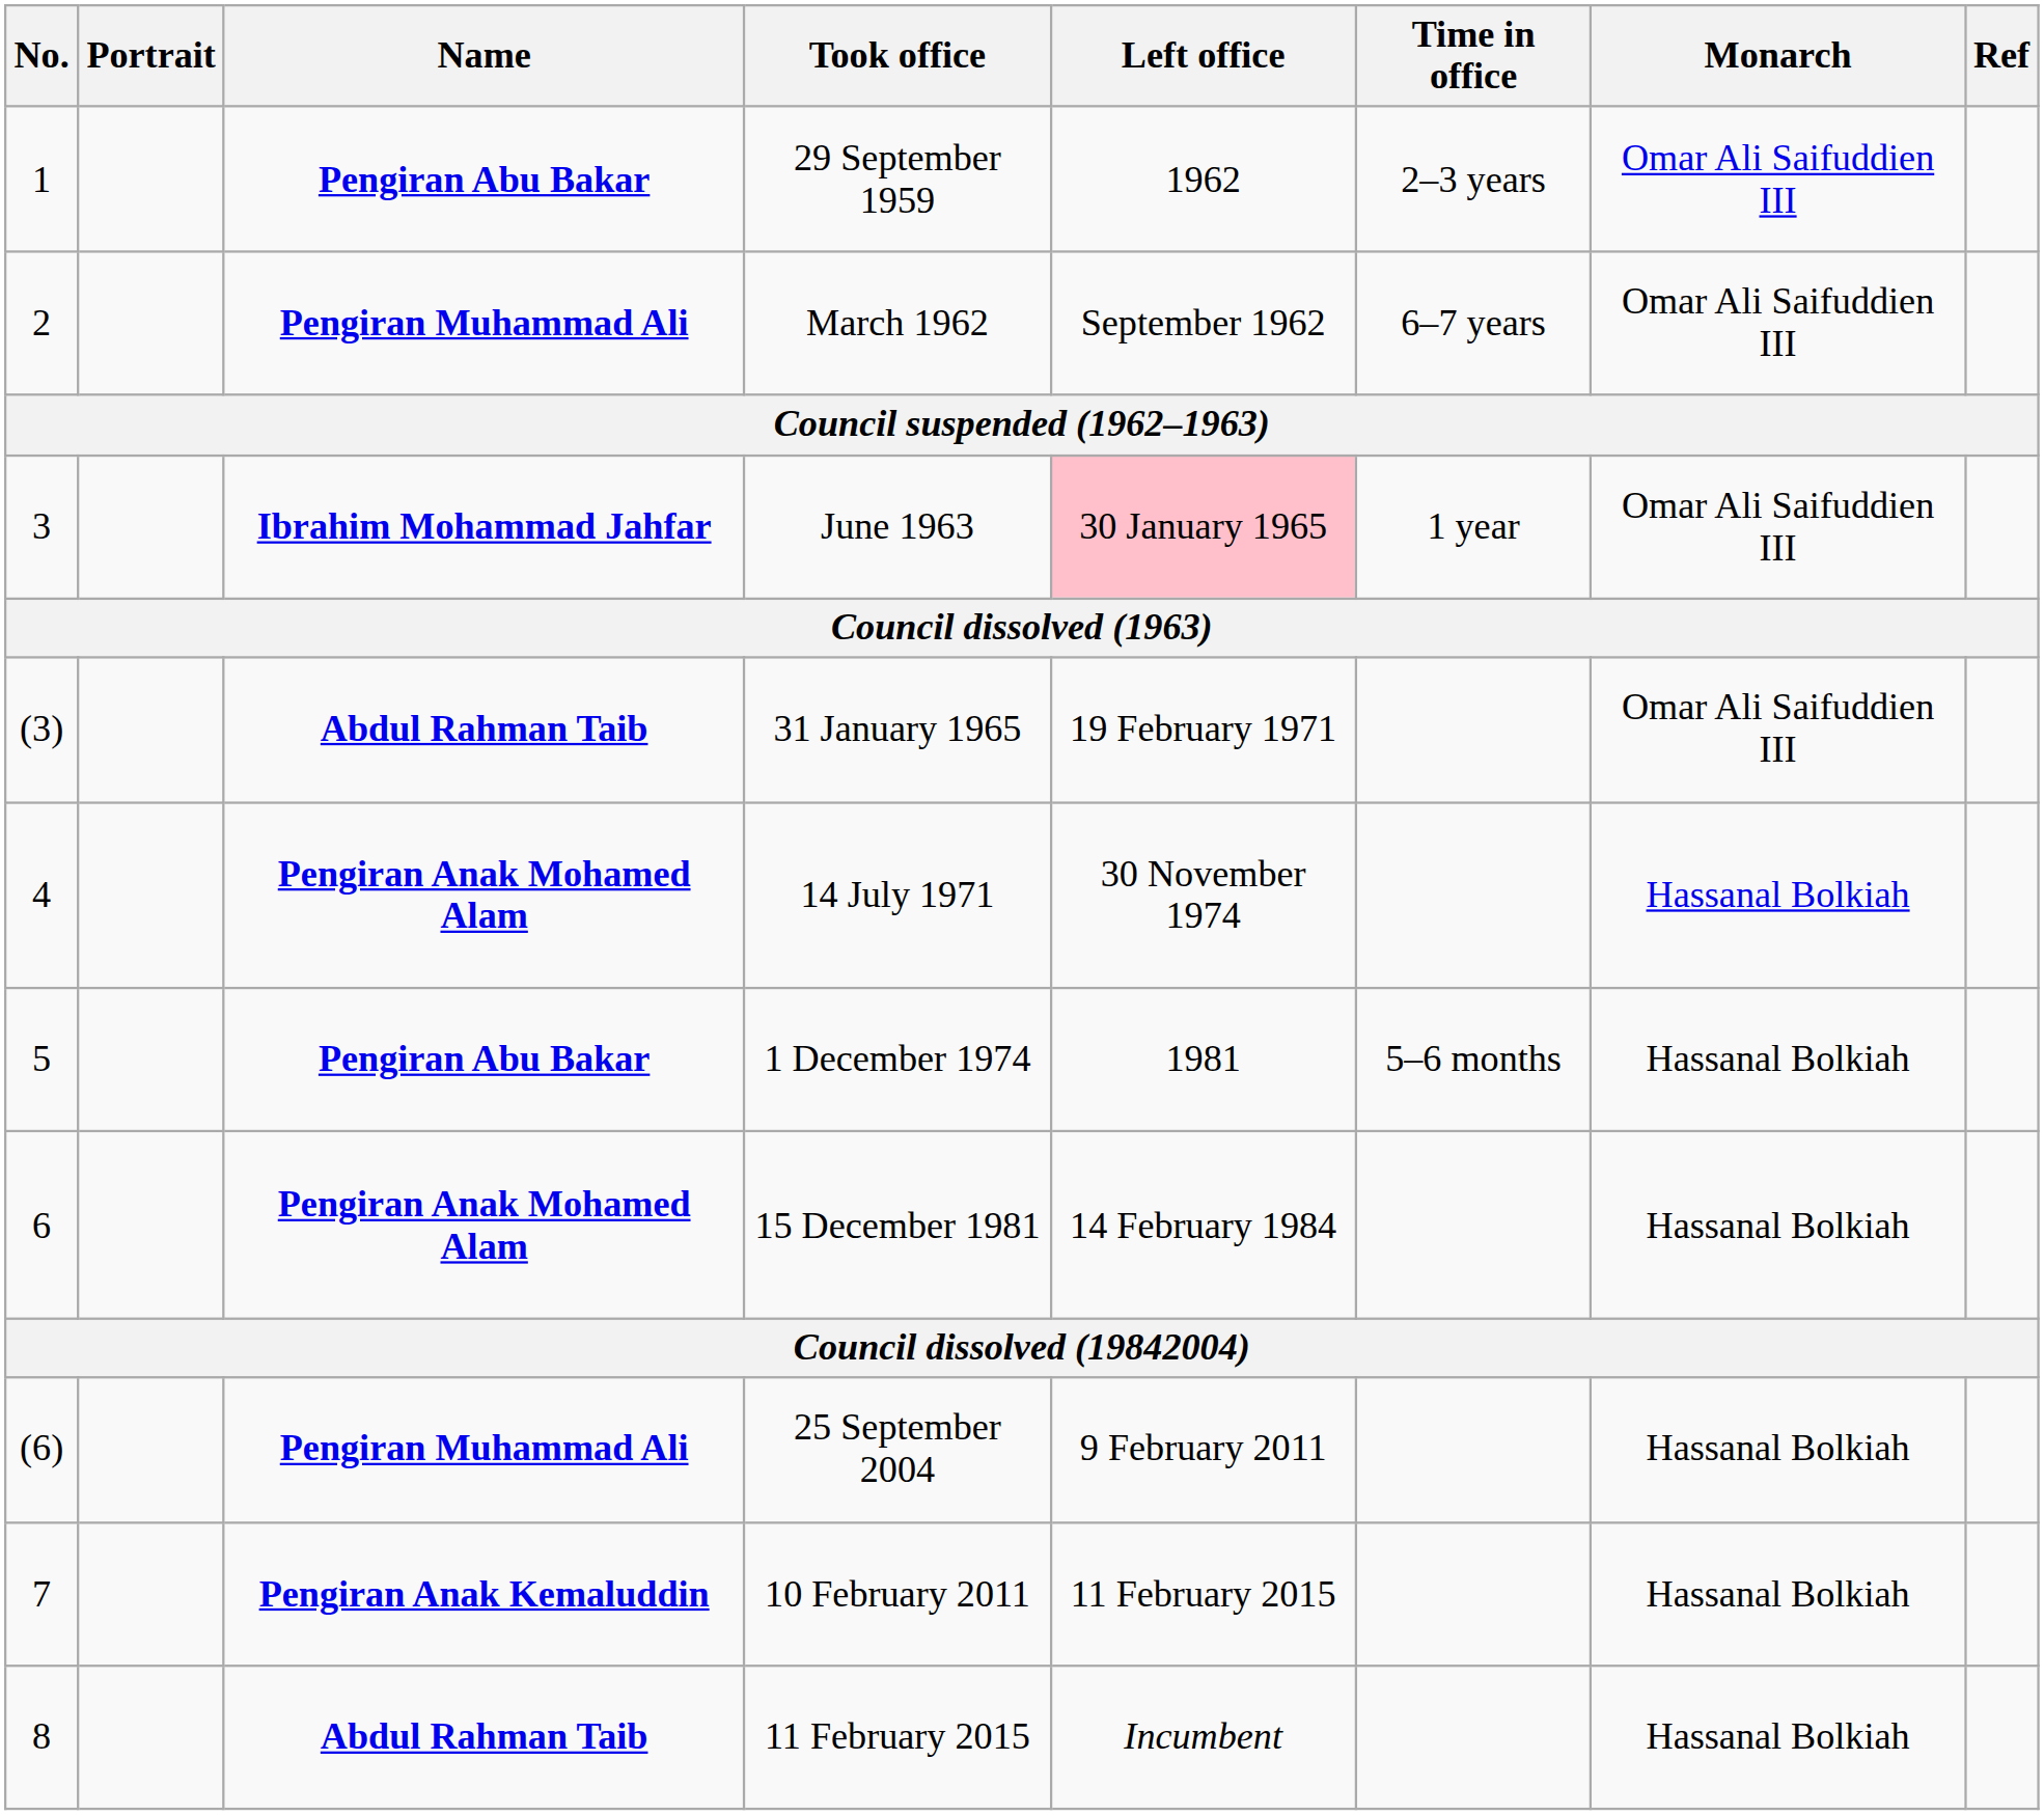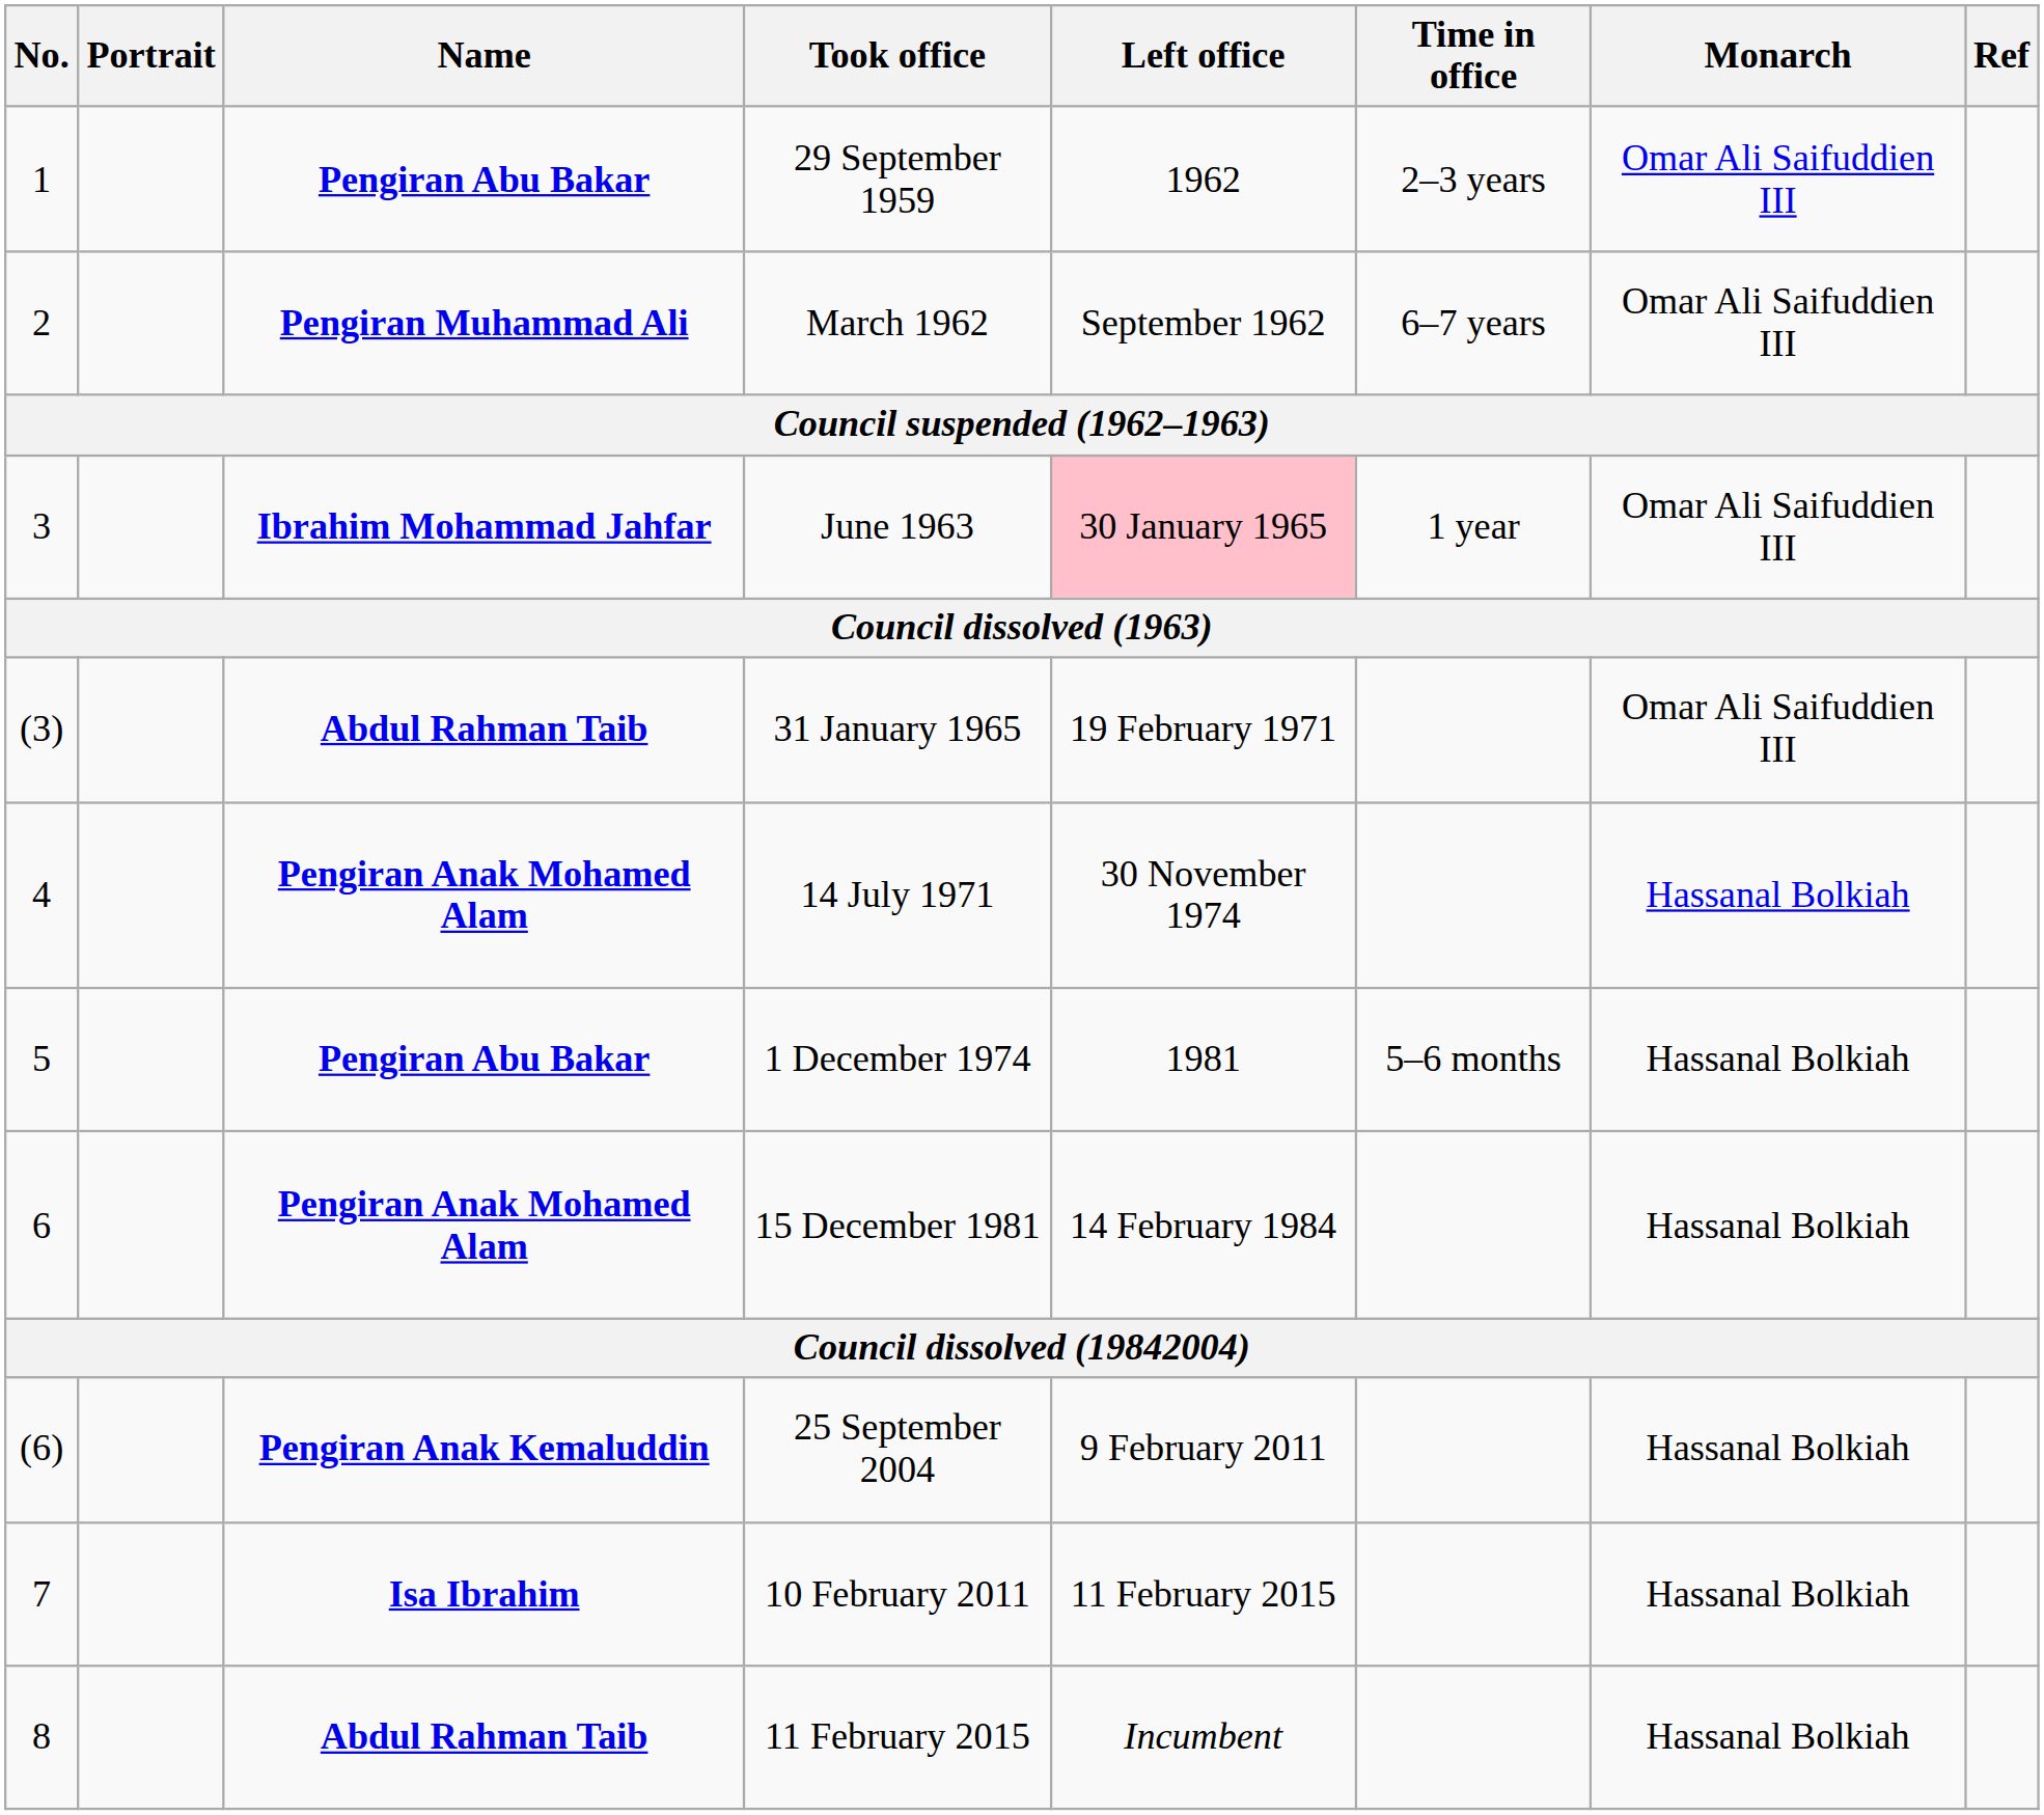 <table class="wikitable" style="text-align:center;">
 <tr>
 <th>No.</th>
 <th>Portrait</th>
 <th>Name</th>
 <th>Took office</th>
 <th>Left office</th>
 <th>Time in office</th>
 <th>Monarch</th>
 <th>Ref</th>
 </tr>
 <tr>
 <td>1</td>
 <td></td>
 <td><br><strong><a href='#'>Pengiran Abu Bakar</a></strong><br><br></td>
 <td>29 September 1959</td>
 <td>1962</td>
 <td>2–3 years</td>
 <td><a href='#'>Omar Ali Saifuddien III</a></td>
 <td></td>
 </tr>
 <tr>
 <td>2</td>
 <td></td>
 <td><br><strong><a href='#'>Pengiran Muhammad Ali</a></strong><br><br></td>
 <td>March 1962</td>
 <td>September 1962</td>
 <td>6–7 years</td>
 <td>Omar Ali Saifuddien III</td>
 <td></td>
 </tr>
 <tr>
 <th colspan="8"><em>Council suspended (1962–1963)</em></th>
 </tr>
 <tr>
 <td>3</td>
 <td></td>
 <td><br><strong><a href='#'>Ibrahim Mohammad Jahfar</a></strong><br><br></td>
 <td>June 1963</td>
 <td style="background: pink;">30 January 1965</td>
 <td>1 year</td>
 <td>Omar Ali Saifuddien III</td>
 <td></td>
 </tr>
 <tr>
 <th colspan="8"><em>Council dissolved (1963)</em></th>
 </tr>
 <tr>
 <td>(3)</td>
 <td></td>
 <td><br><strong><a href='#'>Abdul Rahman Taib</a></strong><br><br></td>
 <td>31 January 1965</td>
 <td>19 February 1971</td>
 <td></td>
 <td>Omar Ali Saifuddien III</td>
 <td></td>
 </tr>
 <tr>
 <td>4</td>
 <td></td>
 <td><br><strong><a href='#'>Pengiran Anak Mohamed Alam</a></strong><br><br></td>
 <td>14 July 1971</td>
 <td>30 November 1974</td>
 <td></td>
 <td><a href='#'>Hassanal Bolkiah</a></td>
 <td></td>
 </tr>
 <tr>
 <td>5</td>
 <td></td>
 <td><br><strong><a href='#'>Pengiran Abu Bakar</a></strong><br><br></td>
 <td>1 December 1974</td>
 <td>1981</td>
 <td>5–6 months</td>
 <td>Hassanal Bolkiah</td>
 <td></td>
 </tr>
 <tr>
 <td>6</td>
 <td></td>
 <td><br><strong><a href='#'>Pengiran Anak Mohamed Alam</a></strong><br><br></td>
 <td>15 December 1981</td>
 <td>14 February 1984</td>
 <td></td>
 <td>Hassanal Bolkiah</td>
 <td></td>
 </tr>
 <tr>
 <th colspan="8"><em>Council dissolved (1984</em><em>2004)</em></th>
 </tr>
 <tr>
 <td>(6)</td>
 <td></td>
-<td><br><strong><a href='#'>Pengiran Muhammad Ali</a></strong><br><br></td>
+<td><br><strong><a href='#'>Pengiran Anak Kemaluddin</a></strong><br><br></td>
 <td>25 September 2004</td>
 <td>9 February 2011</td>
 <td></td>
 <td>Hassanal Bolkiah</td>
 <td></td>
 </tr>
 <tr>
 <td>7</td>
 <td></td>
-<td><br><strong><a href='#'>Pengiran Anak Kemaluddin</a></strong><br><br></td>
+<td><br><strong><a href='#'>Isa Ibrahim</a></strong><br><br></td>
 <td>10 February 2011</td>
 <td>11 February 2015</td>
 <td></td>
 <td>Hassanal Bolkiah</td>
 <td></td>
 </tr>
 <tr>
 <td>8</td>
 <td></td>
 <td><br><strong><a href='#'>Abdul Rahman Taib</a></strong><br><br></td>
 <td>11 February 2015</td>
 <td><em>Incumbent</em></td>
 <td></td>
 <td>Hassanal Bolkiah</td>
 <td></td>
 </tr>
 </table>
